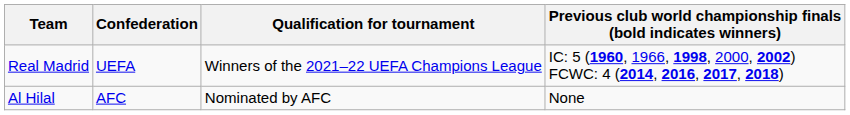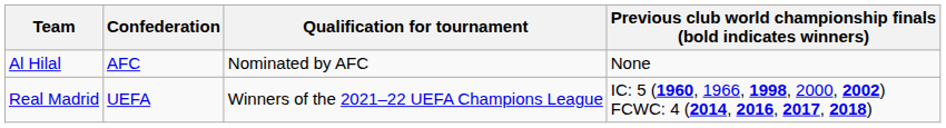 <table class="wikitable">
 <tr>
 <th>Team</th>
 <th>Confederation</th>
 <th>Qualification for tournament</th>
 <th>Previous club world championship finals<br>(bold indicates winners)</th>
 </tr>
 <tr>
+<td> <a href='#'>Al Hilal</a></td>
+<td><a href='#'>AFC</a></td>
+<td>Nominated by AFC</td>
+<td>None</td>
+</tr>
+<tr>
 <td> <a href='#'>Real Madrid</a></td>
 <td><a href='#'>UEFA</a></td>
 <td>Winners of the <a href='#'>2021–22 UEFA Champions League</a></td>
 <td>IC: 5 (<strong><a href='#'>1960</a></strong>, <a href='#'>1966</a>, <strong><a href='#'>1998</a></strong>, <a href='#'>2000</a>, <strong><a href='#'>2002</a></strong>)<br>FCWC: 4 (<strong><a href='#'>2014</a></strong>, <strong><a href='#'>2016</a></strong>, <strong><a href='#'>2017</a></strong>, <strong><a href='#'>2018</a></strong>)</td>
 </tr>
-<tr>
-<td> <a href='#'>Al Hilal</a></td>
-<td><a href='#'>AFC</a></td>
-<td>Nominated by AFC</td>
-<td>None</td>
-</tr>
 </table>
